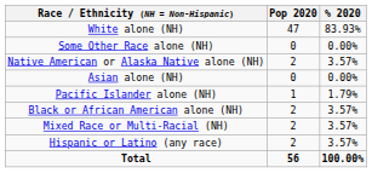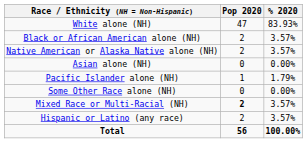 <table class="wikitable" style="text-align:center;">
 <tr>
 <th>Race / Ethnicity <small>(<em>NH = Non-Hispanic</em>)</small></th>
 <th>Pop 2020</th>
 <th>% 2020</th>
 </tr>
 <tr>
 <td><a href='#'>White</a> alone (NH)</td>
 <td>47</td>
 <td>83.93%</td>
 </tr>
 <tr>
-<td><a href='#'>Some Other Race</a> alone (NH)</td>
-<td>0</td>
-<td>0.00%</td>
+<td><a href='#'>Black or African American</a> alone (NH)</td>
+<td>2</td>
+<td>3.57%</td>
 </tr>
 <tr>
 <td><a href='#'>Native American</a> or <a href='#'>Alaska Native</a> alone (NH)</td>
 <td>2</td>
 <td>3.57%</td>
 </tr>
 <tr>
 <td><a href='#'>Asian</a> alone (NH)</td>
 <td>0</td>
 <td>0.00%</td>
 </tr>
 <tr>
 <td><a href='#'>Pacific Islander</a> alone (NH)</td>
 <td>1</td>
 <td>1.79%</td>
 </tr>
 <tr>
-<td><a href='#'>Black or African American</a> alone (NH)</td>
-<td>2</td>
-<td>3.57%</td>
+<td><a href='#'>Some Other Race</a> alone (NH)</td>
+<td>0</td>
+<td>0.00%</td>
 </tr>
 <tr>
 <td><a href='#'>Mixed Race or Multi-Racial</a> (NH)</td>
-<td>2</td>
+<td><strong>2</strong></td>
 <td>3.57%</td>
 </tr>
 <tr>
 <td><a href='#'>Hispanic or Latino</a> (any race)</td>
 <td>2</td>
 <td>3.57%</td>
 </tr>
 <tr>
 <td><strong>Total</strong></td>
 <td><strong>56</strong></td>
 <td><strong>100.00%</strong></td>
 </tr>
 </table>
